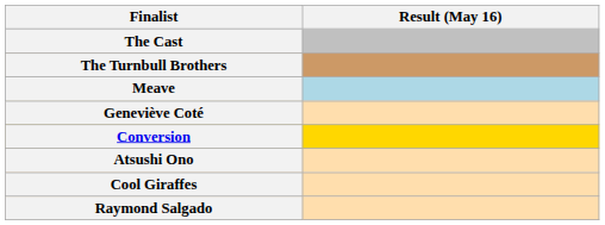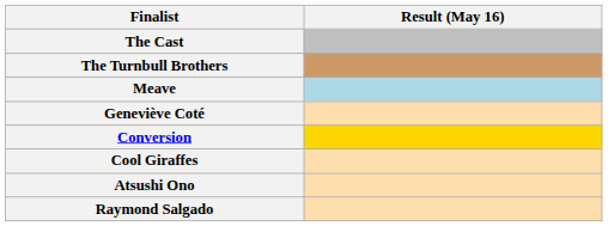 <table class="wikitable sortable plainrowheaders" style="text-align:center" width="50%;">
 <tr>
 <th class="unsortable" style="width:10em;">Finalist</th>
 <th style="width:10em;">Result (May 16)</th>
 </tr>
 <tr style="background:silver">
 <th scope="row">The Cast</th>
 <td></td>
 </tr>
 <tr style="background:#c96">
 <th scope="row">The Turnbull Brothers</th>
 <td></td>
 </tr>
 <tr style="background:lightblue">
 <th scope="row">Meave</th>
 <td></td>
 </tr>
 <tr style="background:NavajoWhite">
 <th scope="row">Geneviève Coté</th>
 <td></td>
 </tr>
 <tr style="background:gold">
 <th scope="row"><strong><a href='#'>Conversion</a></strong></th>
 <td><strong></strong></td>
 </tr>
 <tr style="background:NavajoWhite">
-<th scope="row">Atsushi Ono</th>
+<th scope="row">Cool Giraffes</th>
 <td></td>
 </tr>
 <tr style="background:NavajoWhite">
-<th scope="row">Cool Giraffes</th>
+<th scope="row">Atsushi Ono</th>
 <td></td>
 </tr>
 <tr style="background:NavajoWhite">
 <th scope="row">Raymond Salgado</th>
 <td></td>
 </tr>
 </table>
